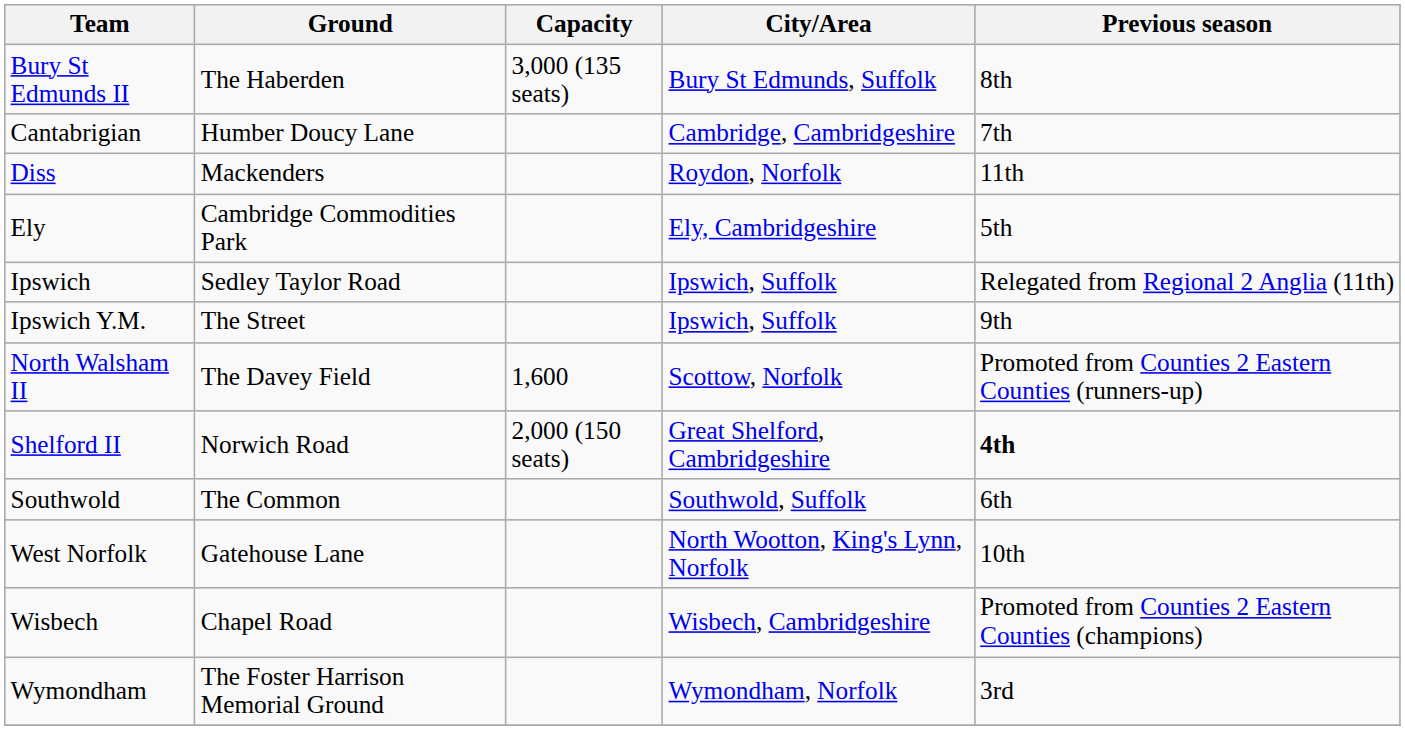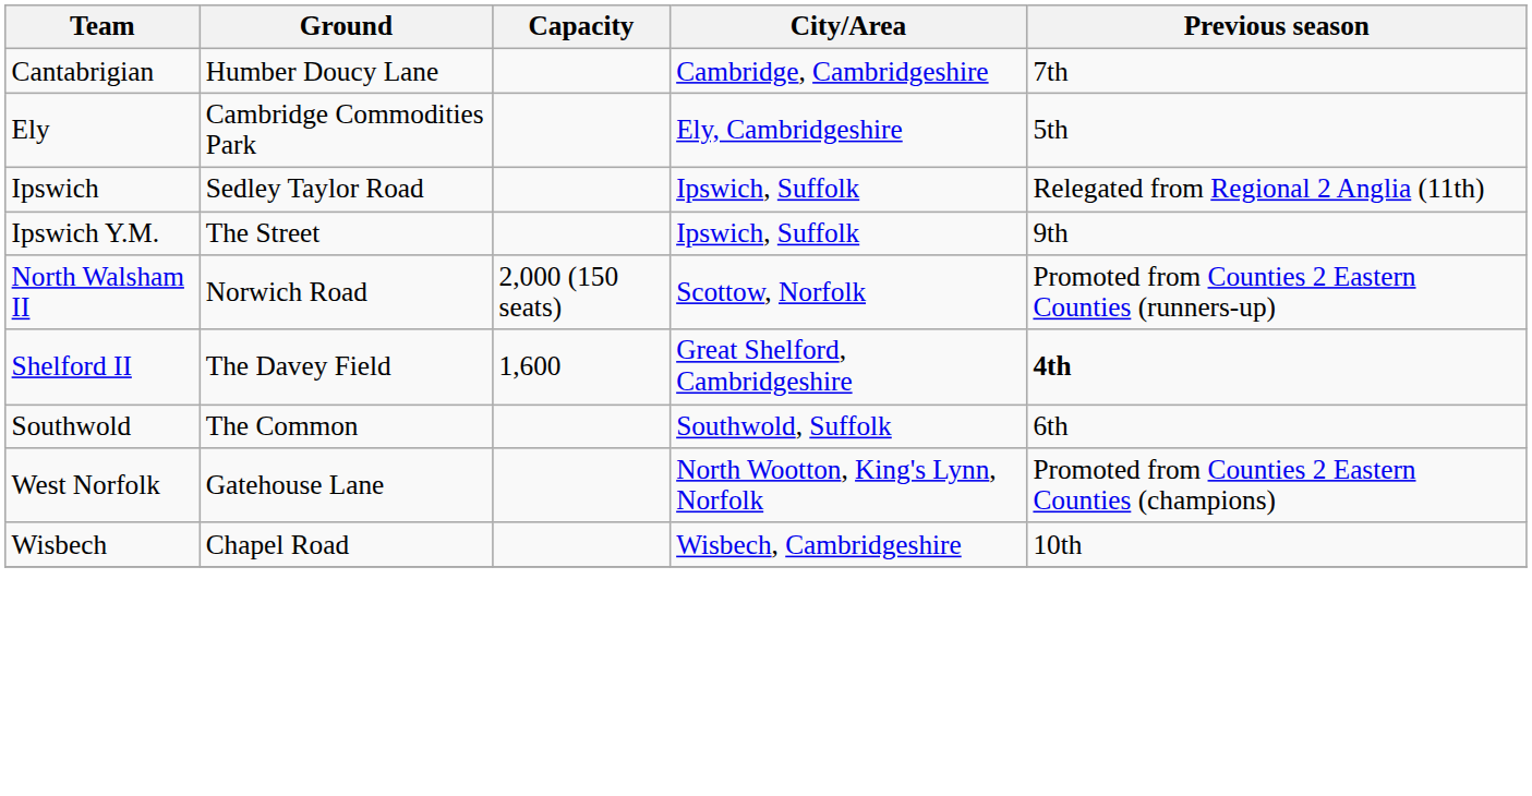 <table class="wikitable sortable" width=100%>
 <tr>
 <th>Team</th>
 <th>Ground</th>
 <th>Capacity</th>
 <th>City/Area</th>
 <th>Previous season</th>
 </tr>
 <tr>
-<td><a href='#'>Bury St Edmunds II</a></td>
-<td>The Haberden</td>
-<td>3,000 (135 seats)</td>
-<td><a href='#'>Bury St Edmunds</a>, <a href='#'>Suffolk</a></td>
-<td>8th</td>
-</tr>
-<tr>
 <td>Cantabrigian</td>
 <td>Humber Doucy Lane</td>
 <td></td>
 <td><a href='#'>Cambridge</a>, <a href='#'>Cambridgeshire</a></td>
 <td>7th</td>
-</tr>
-<tr>
-<td><a href='#'>Diss</a></td>
-<td>Mackenders</td>
-<td></td>
-<td><a href='#'>Roydon</a>, <a href='#'>Norfolk</a></td>
-<td>11th</td>
 </tr>
 <tr>
 <td>Ely</td>
 <td>Cambridge Commodities Park</td>
 <td></td>
 <td><a href='#'>Ely, Cambridgeshire</a></td>
 <td>5th</td>
 </tr>
 <tr>
 <td>Ipswich</td>
 <td>Sedley Taylor Road</td>
 <td></td>
 <td><a href='#'>Ipswich</a>, <a href='#'>Suffolk</a></td>
 <td>Relegated from <a href='#'>Regional 2 Anglia</a> (11th)</td>
 </tr>
 <tr>
 <td>Ipswich Y.M.</td>
 <td>The Street</td>
 <td></td>
 <td><a href='#'>Ipswich</a>, <a href='#'>Suffolk</a></td>
 <td>9th</td>
 </tr>
 <tr>
 <td><a href='#'>North Walsham II</a></td>
-<td>The Davey Field</td>
-<td>1,600</td>
+<td>Norwich Road</td>
+<td>2,000 (150 seats)</td>
 <td><a href='#'>Scottow</a>, <a href='#'>Norfolk</a></td>
 <td>Promoted from <a href='#'>Counties 2 Eastern Counties</a> (runners-up)</td>
 </tr>
 <tr>
 <td><a href='#'>Shelford II</a></td>
-<td>Norwich Road</td>
-<td>2,000 (150 seats)</td>
+<td>The Davey Field</td>
+<td>1,600</td>
 <td><a href='#'>Great Shelford</a>, <a href='#'>Cambridgeshire</a></td>
 <td><strong>4th</strong></td>
 </tr>
 <tr>
 <td>Southwold</td>
 <td>The Common</td>
 <td></td>
 <td><a href='#'>Southwold</a>, <a href='#'>Suffolk</a></td>
 <td>6th</td>
 </tr>
 <tr>
 <td>West Norfolk</td>
 <td>Gatehouse Lane</td>
 <td></td>
 <td><a href='#'>North Wootton</a>, <a href='#'>King's Lynn</a>, <a href='#'>Norfolk</a></td>
-<td>10th</td>
+<td>Promoted from <a href='#'>Counties 2 Eastern Counties</a> (champions)</td>
 </tr>
 <tr>
 <td>Wisbech</td>
 <td>Chapel Road</td>
 <td></td>
 <td><a href='#'>Wisbech</a>, <a href='#'>Cambridgeshire</a></td>
-<td>Promoted from <a href='#'>Counties 2 Eastern Counties</a> (champions)</td>
-</tr>
-<tr>
-<td>Wymondham</td>
-<td>The Foster Harrison Memorial Ground</td>
-<td></td>
-<td><a href='#'>Wymondham</a>, <a href='#'>Norfolk</a></td>
-<td>3rd</td>
+<td>10th</td>
 </tr>
 <tr>
 </tr>
 </table>
